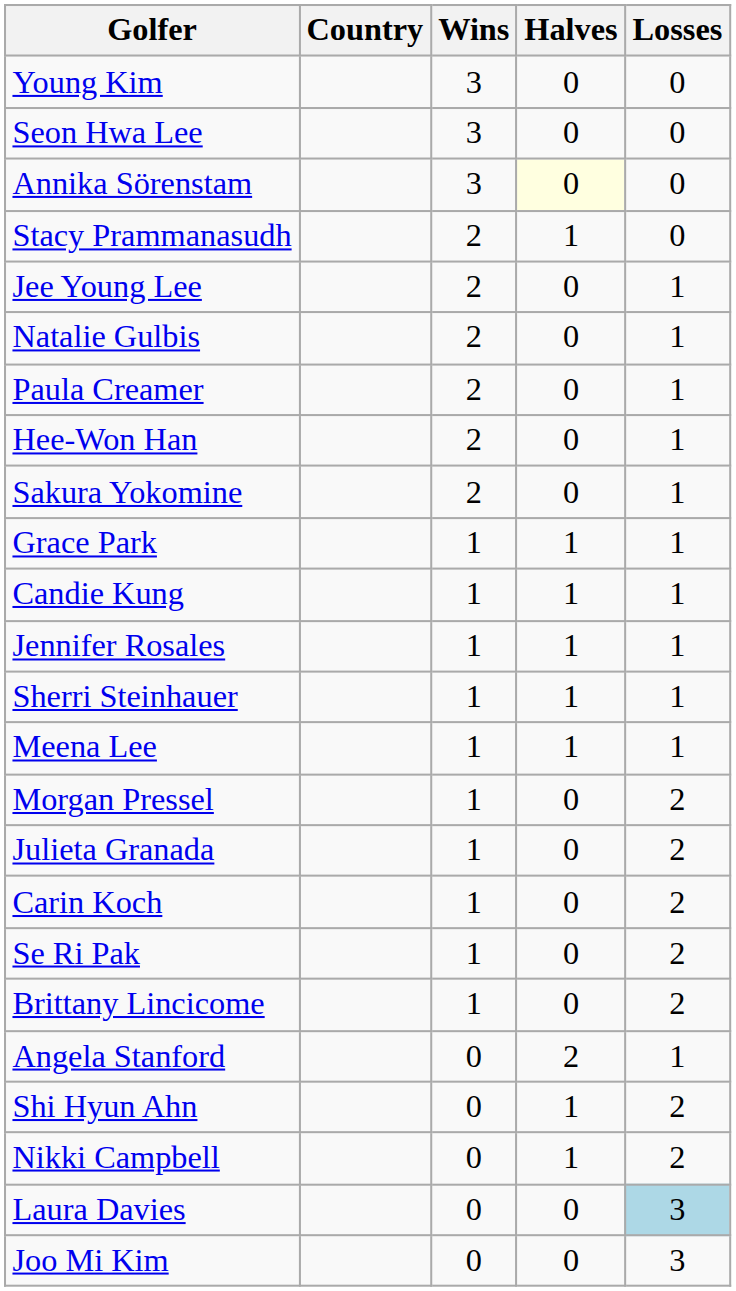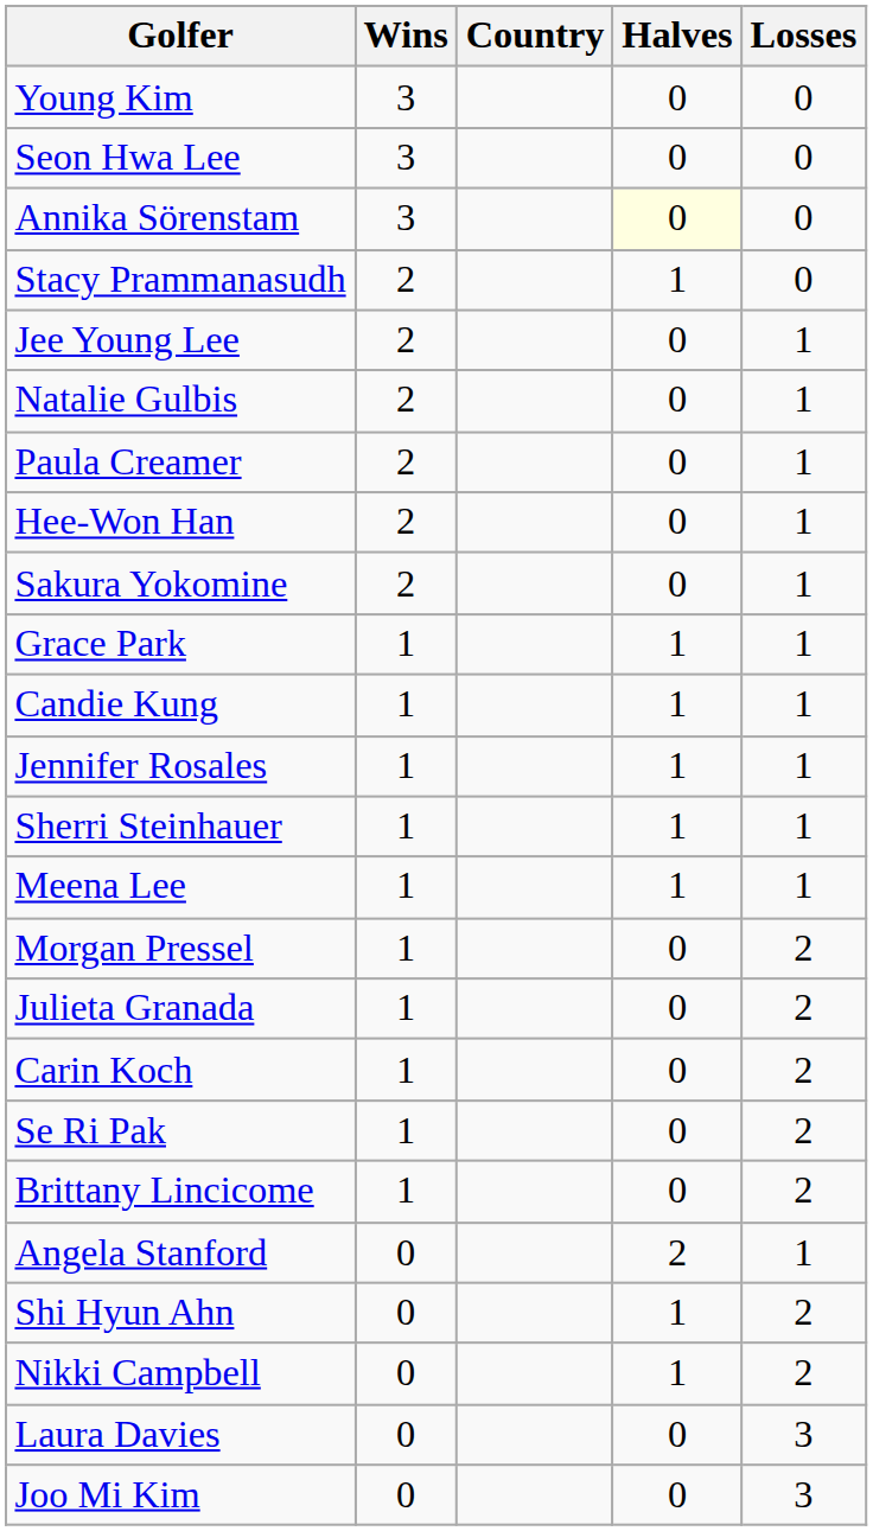 <table class="wikitable sortable" style="text-align:center">
 <tr>
 <th>Golfer</th>
+<th>Wins</th>
 <th>Country</th>
-<th>Wins</th>
 <th>Halves</th>
 <th>Losses</th>
 </tr>
 <tr>
 <td align=left><a href='#'>Young Kim</a></td>
+<td>3</td>
 <td align=left></td>
-<td>3</td>
 <td>0</td>
 <td>0</td>
 </tr>
 <tr>
 <td align=left><a href='#'>Seon Hwa Lee</a></td>
+<td>3</td>
 <td align=left></td>
-<td>3</td>
 <td>0</td>
 <td>0</td>
 </tr>
 <tr>
 <td align=left><a href='#'>Annika Sörenstam</a></td>
+<td>3</td>
 <td align=left></td>
-<td>3</td>
 <td style="background: lightyellow;">0</td>
 <td>0</td>
 </tr>
 <tr>
 <td align=left><a href='#'>Stacy Prammanasudh</a></td>
+<td>2</td>
 <td align=left></td>
-<td>2</td>
 <td>1</td>
 <td>0</td>
 </tr>
 <tr>
 <td align=left><a href='#'>Jee Young Lee</a></td>
+<td>2</td>
 <td align=left></td>
-<td>2</td>
 <td>0</td>
 <td>1</td>
 </tr>
 <tr>
 <td align=left><a href='#'>Natalie Gulbis</a></td>
+<td>2</td>
 <td align=left></td>
-<td>2</td>
 <td>0</td>
 <td>1</td>
 </tr>
 <tr>
 <td align=left><a href='#'>Paula Creamer</a></td>
+<td>2</td>
 <td align=left></td>
-<td>2</td>
 <td>0</td>
 <td>1</td>
 </tr>
 <tr>
 <td align=left><a href='#'>Hee-Won Han</a></td>
+<td>2</td>
 <td align=left></td>
-<td>2</td>
 <td>0</td>
 <td>1</td>
 </tr>
 <tr>
 <td align=left><a href='#'>Sakura Yokomine</a></td>
+<td>2</td>
 <td align=left></td>
-<td>2</td>
 <td>0</td>
 <td>1</td>
 </tr>
 <tr>
 <td align=left><a href='#'>Grace Park</a></td>
+<td>1</td>
 <td align=left></td>
-<td>1</td>
 <td>1</td>
 <td>1</td>
 </tr>
 <tr>
 <td align=left><a href='#'>Candie Kung</a></td>
+<td>1</td>
 <td align=left></td>
-<td>1</td>
 <td>1</td>
 <td>1</td>
 </tr>
 <tr>
 <td align=left><a href='#'>Jennifer Rosales</a></td>
+<td>1</td>
 <td align=left></td>
-<td>1</td>
 <td>1</td>
 <td>1</td>
 </tr>
 <tr>
 <td align=left><a href='#'>Sherri Steinhauer</a></td>
+<td>1</td>
 <td align=left></td>
-<td>1</td>
 <td>1</td>
 <td>1</td>
 </tr>
 <tr>
 <td align=left><a href='#'>Meena Lee</a></td>
+<td>1</td>
 <td align=left></td>
-<td>1</td>
 <td>1</td>
 <td>1</td>
 </tr>
 <tr>
 <td align=left><a href='#'>Morgan Pressel</a></td>
+<td>1</td>
 <td align=left></td>
-<td>1</td>
 <td>0</td>
 <td>2</td>
 </tr>
 <tr>
 <td align=left><a href='#'>Julieta Granada</a></td>
+<td>1</td>
 <td align=left></td>
-<td>1</td>
 <td>0</td>
 <td>2</td>
 </tr>
 <tr>
 <td align=left><a href='#'>Carin Koch</a></td>
+<td>1</td>
 <td align=left></td>
-<td>1</td>
 <td>0</td>
 <td>2</td>
 </tr>
 <tr>
 <td align=left><a href='#'>Se Ri Pak</a></td>
+<td>1</td>
 <td align=left></td>
-<td>1</td>
 <td>0</td>
 <td>2</td>
 </tr>
 <tr>
 <td align=left><a href='#'>Brittany Lincicome</a></td>
+<td>1</td>
 <td align=left></td>
-<td>1</td>
 <td>0</td>
 <td>2</td>
 </tr>
 <tr>
 <td align=left><a href='#'>Angela Stanford</a></td>
+<td>0</td>
 <td align=left></td>
-<td>0</td>
 <td>2</td>
 <td>1</td>
 </tr>
 <tr>
 <td align=left><a href='#'>Shi Hyun Ahn</a></td>
+<td>0</td>
 <td align=left></td>
-<td>0</td>
 <td>1</td>
 <td>2</td>
 </tr>
 <tr>
 <td align=left><a href='#'>Nikki Campbell</a></td>
+<td>0</td>
 <td align=left></td>
-<td>0</td>
 <td>1</td>
 <td>2</td>
 </tr>
 <tr>
 <td align=left><a href='#'>Laura Davies</a></td>
+<td>0</td>
 <td align=left></td>
 <td>0</td>
-<td>0</td>
-<td style="background: lightblue;">3</td>
+<td>3</td>
 </tr>
 <tr>
 <td align=left><a href='#'>Joo Mi Kim</a></td>
+<td>0</td>
 <td align=left></td>
-<td>0</td>
 <td>0</td>
 <td>3</td>
 </tr>
 </table>
